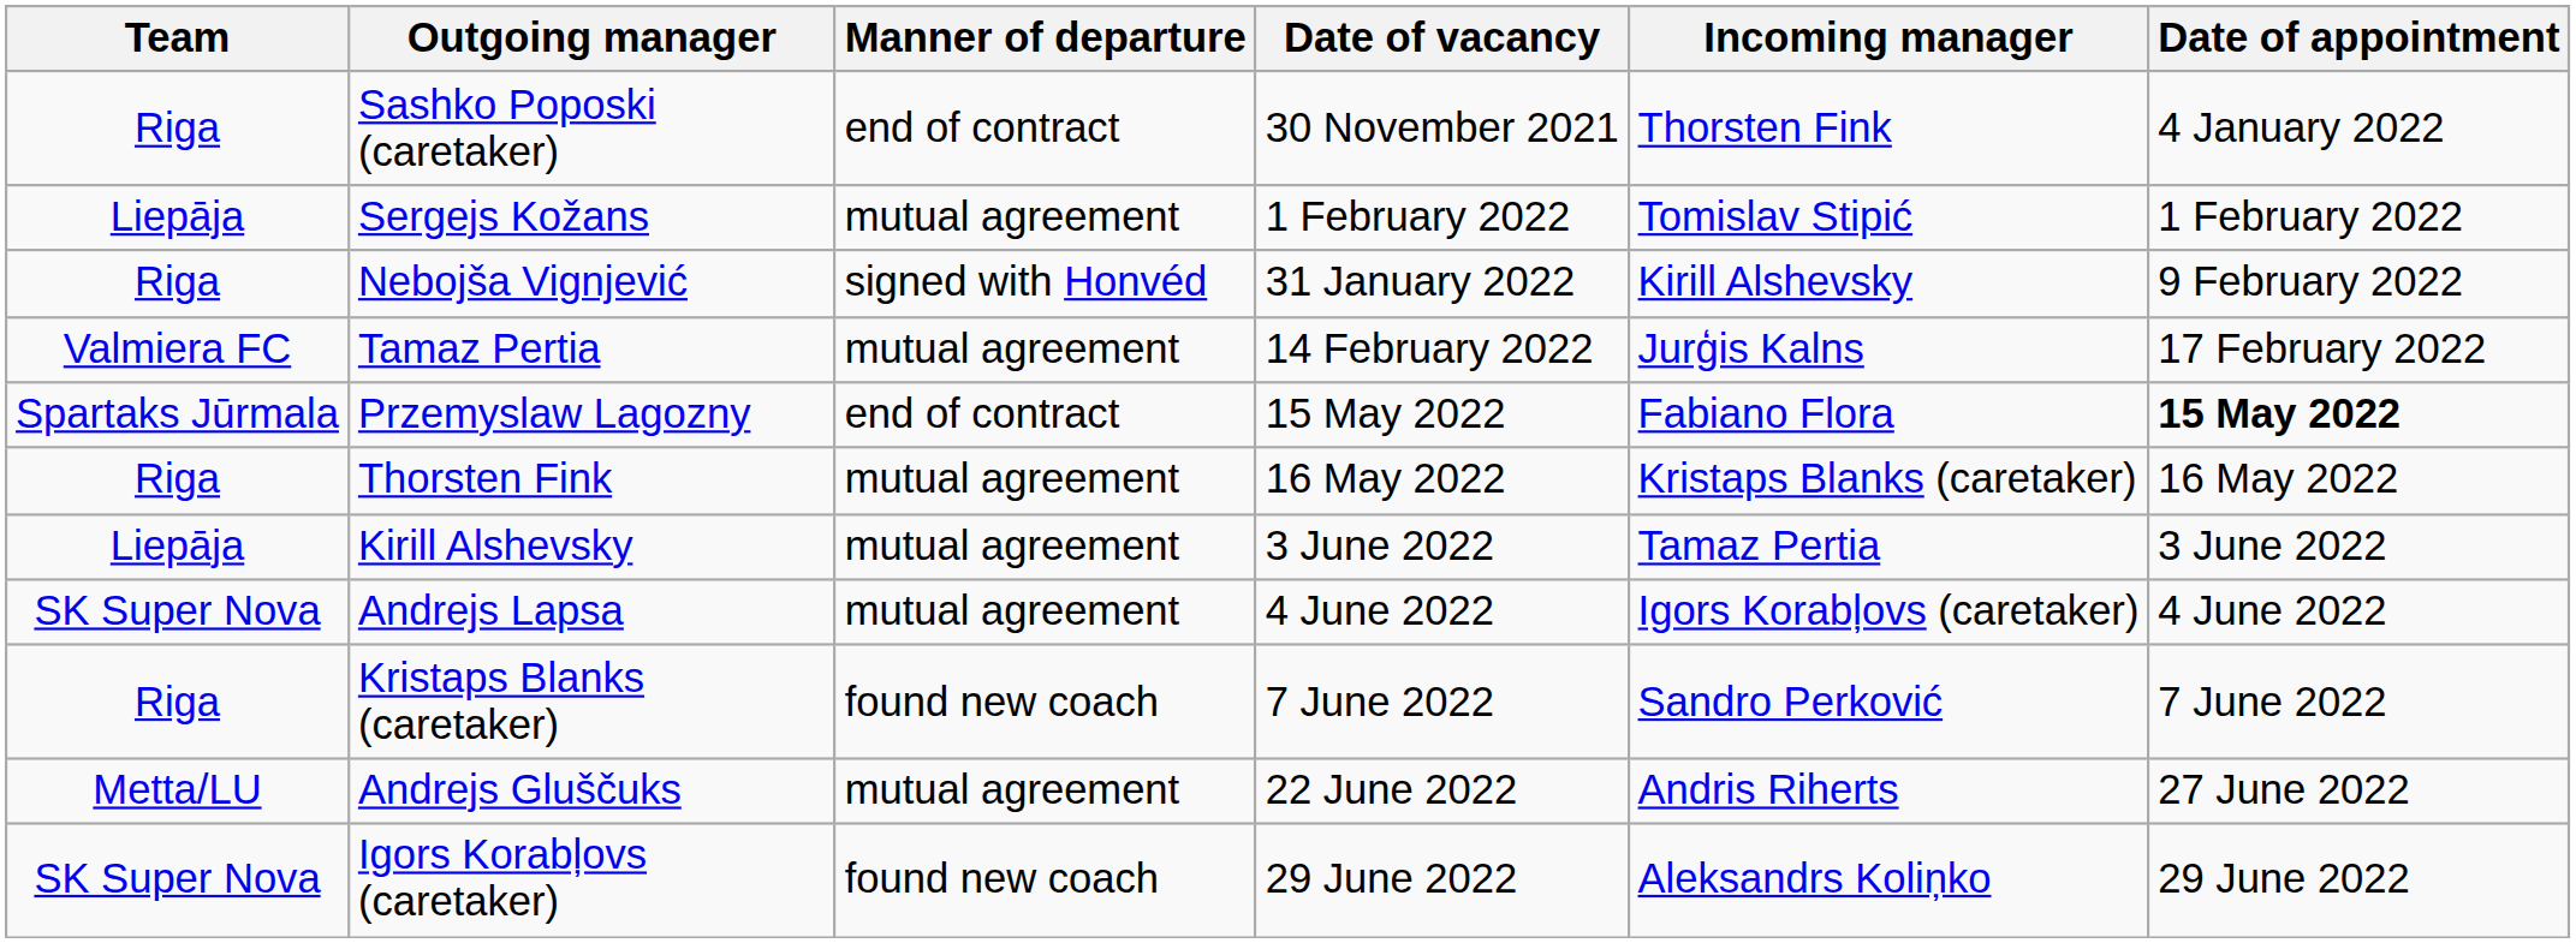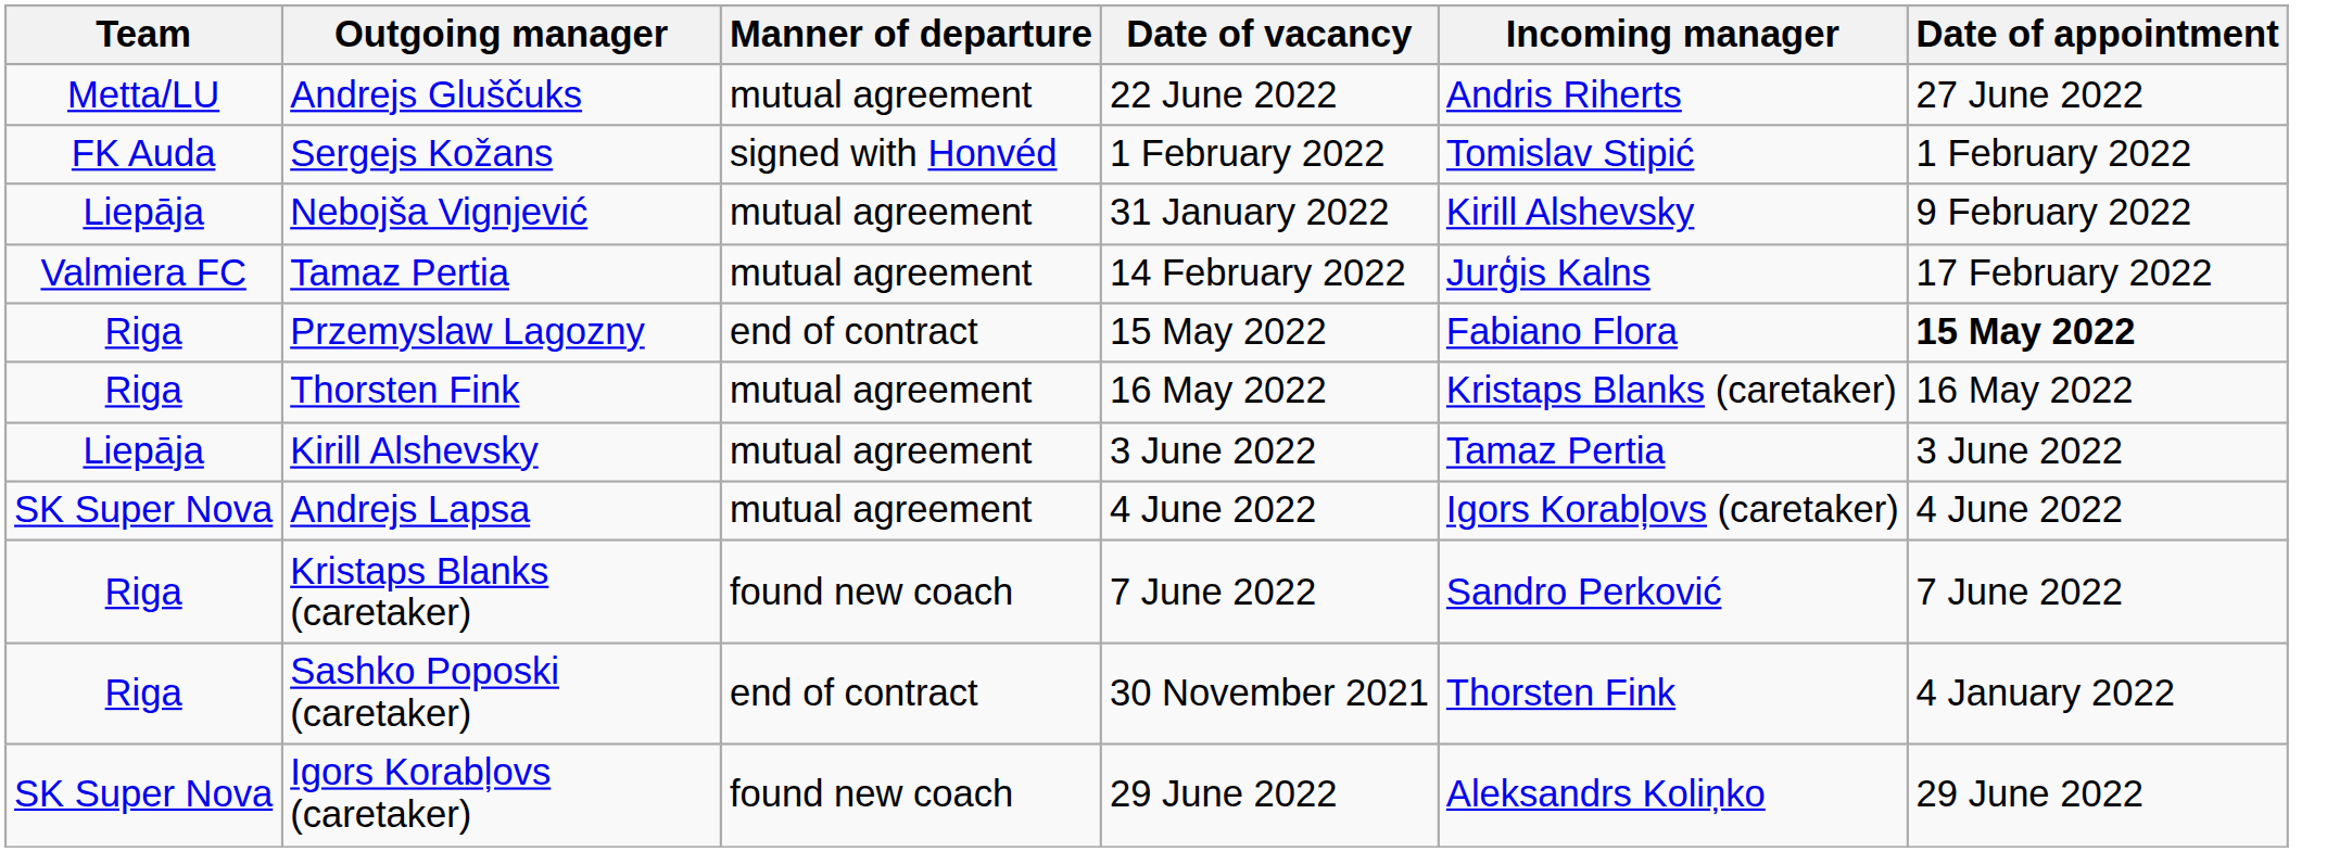 <table class="wikitable sortable">
 <tr>
 <th>Team</th>
 <th style="width:180px;">Outgoing manager</th>
 <th>Manner of departure</th>
 <th>Date of vacancy</th>
 <th>Incoming manager</th>
 <th>Date of appointment</th>
 </tr>
 <tr>
-<td align="center"><a href='#'>Riga</a></td>
-<td> <a href='#'>Sashko Poposki</a> (caretaker)</td>
-<td>end of contract</td>
-<td>30 November 2021</td>
-<td> <a href='#'>Thorsten Fink</a></td>
-<td>4 January 2022</td>
+<td align="center"><a href='#'>Metta/LU</a></td>
+<td> <a href='#'>Andrejs Gluščuks</a></td>
+<td>mutual agreement</td>
+<td>22 June 2022</td>
+<td> <a href='#'>Andris Riherts</a></td>
+<td>27 June 2022</td>
 </tr>
 <tr>
-<td align="center"><a href='#'>Liepāja</a></td>
+<td align="center"><a href='#'>FK Auda</a></td>
 <td> <a href='#'>Sergejs Kožans</a></td>
-<td>mutual agreement</td>
+<td>signed with  <a href='#'>Honvéd</a></td>
 <td>1 February 2022</td>
 <td> <a href='#'>Tomislav Stipić</a></td>
 <td>1 February 2022</td>
 </tr>
 <tr>
-<td align="center"><a href='#'>Riga</a></td>
+<td align="center"><a href='#'>Liepāja</a></td>
 <td> <a href='#'>Nebojša Vignjević</a></td>
-<td>signed with  <a href='#'>Honvéd</a></td>
+<td>mutual agreement</td>
 <td>31 January 2022</td>
 <td> <a href='#'>Kirill Alshevsky</a></td>
 <td>9 February 2022</td>
 </tr>
 <tr>
 <td align="center"><a href='#'>Valmiera FC</a></td>
 <td> <a href='#'>Tamaz Pertia</a></td>
 <td>mutual agreement</td>
 <td>14 February 2022</td>
 <td> <a href='#'>Jurģis Kalns</a></td>
 <td>17 February 2022</td>
 </tr>
 <tr>
-<td align="center"><a href='#'>Spartaks Jūrmala</a></td>
+<td align="center"><a href='#'>Riga</a></td>
 <td> <a href='#'>Przemyslaw Lagozny</a></td>
 <td>end of contract</td>
 <td>15 May 2022</td>
 <td> <a href='#'>Fabiano Flora</a></td>
 <td><strong>15 May 2022</strong></td>
 </tr>
 <tr>
 <td align="center"><a href='#'>Riga</a></td>
 <td> <a href='#'>Thorsten Fink</a></td>
 <td>mutual agreement</td>
 <td>16 May 2022</td>
 <td> <a href='#'>Kristaps Blanks</a> (caretaker)</td>
 <td>16 May 2022</td>
 </tr>
 <tr>
 <td align="center"><a href='#'>Liepāja</a></td>
 <td> <a href='#'>Kirill Alshevsky</a></td>
 <td>mutual agreement</td>
 <td>3 June 2022</td>
 <td> <a href='#'>Tamaz Pertia</a></td>
 <td>3 June 2022</td>
 </tr>
 <tr>
 <td align="center"><a href='#'>SK Super Nova</a></td>
 <td> <a href='#'>Andrejs Lapsa</a></td>
 <td>mutual agreement</td>
 <td>4 June 2022</td>
 <td> <a href='#'>Igors Korabļovs</a> (caretaker)</td>
 <td>4 June 2022</td>
 </tr>
 <tr>
 <td align="center"><a href='#'>Riga</a></td>
 <td> <a href='#'>Kristaps Blanks</a> (caretaker)</td>
 <td>found new coach</td>
 <td>7 June 2022</td>
 <td> <a href='#'>Sandro Perković</a></td>
 <td>7 June 2022</td>
 </tr>
 <tr>
-<td align="center"><a href='#'>Metta/LU</a></td>
-<td> <a href='#'>Andrejs Gluščuks</a></td>
-<td>mutual agreement</td>
-<td>22 June 2022</td>
-<td> <a href='#'>Andris Riherts</a></td>
-<td>27 June 2022</td>
+<td align="center"><a href='#'>Riga</a></td>
+<td> <a href='#'>Sashko Poposki</a> (caretaker)</td>
+<td>end of contract</td>
+<td>30 November 2021</td>
+<td> <a href='#'>Thorsten Fink</a></td>
+<td>4 January 2022</td>
 </tr>
 <tr>
 <td align="center"><a href='#'>SK Super Nova</a></td>
 <td> <a href='#'>Igors Korabļovs</a> (caretaker)</td>
 <td>found new coach</td>
 <td>29 June 2022</td>
 <td> <a href='#'>Aleksandrs Koliņko</a></td>
 <td>29 June 2022</td>
 </tr>
 </table>
